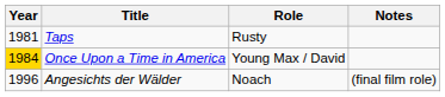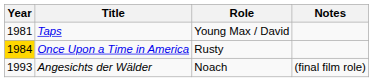 <table class="wikitable">
 <tr>
 <th>Year</th>
 <th>Title</th>
 <th>Role</th>
 <th>Notes</th>
 </tr>
 <tr>
 <td>1981</td>
 <td><em><a href='#'>Taps</a></em></td>
-<td>Rusty</td>
+<td>Young Max / David</td>
 <td></td>
 </tr>
 <tr>
 <td style="background: gold;">1984</td>
 <td><em><a href='#'>Once Upon a Time in America</a></em></td>
-<td>Young Max / David</td>
+<td>Rusty</td>
 <td></td>
 </tr>
 <tr>
-<td>1996</td>
+<td>1993</td>
 <td><em>Angesichts der Wälder</em></td>
 <td>Noach</td>
 <td>(final film role)</td>
 </tr>
 </table>
